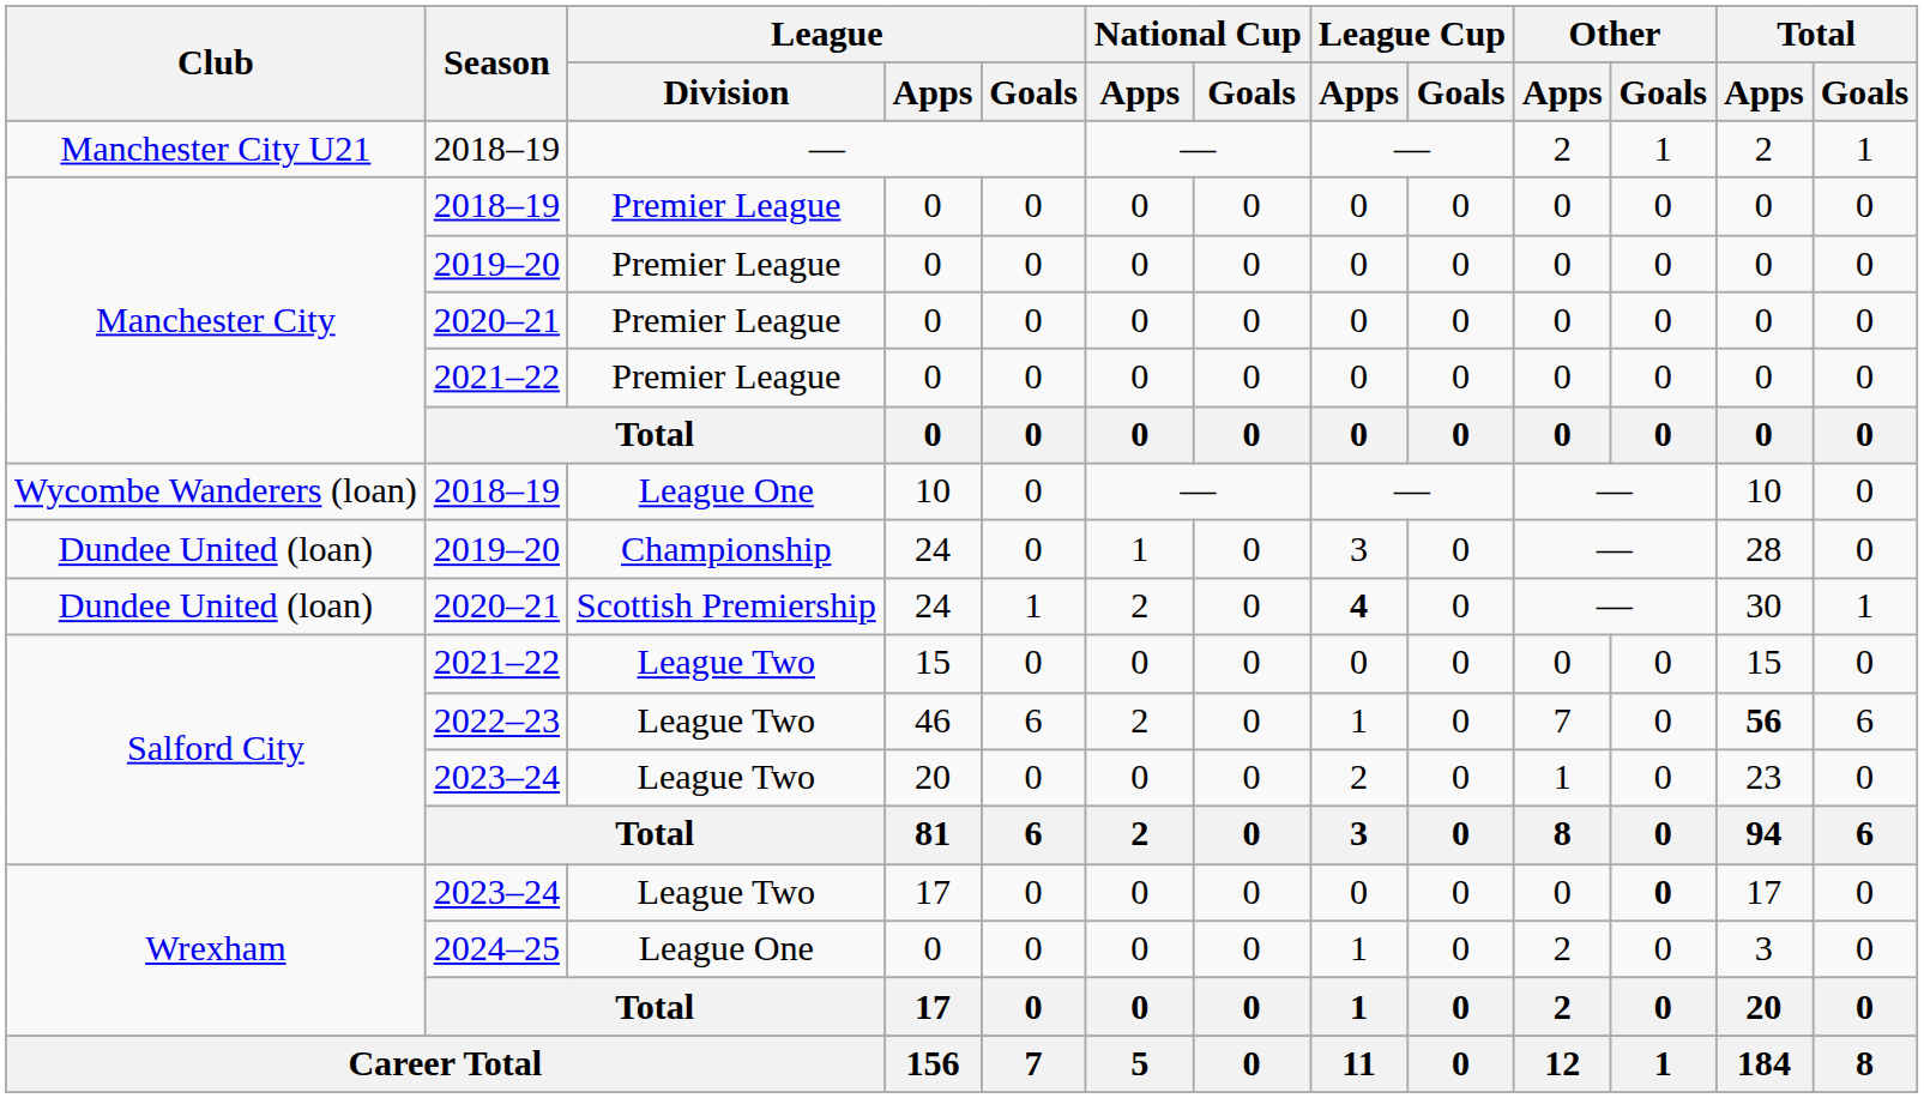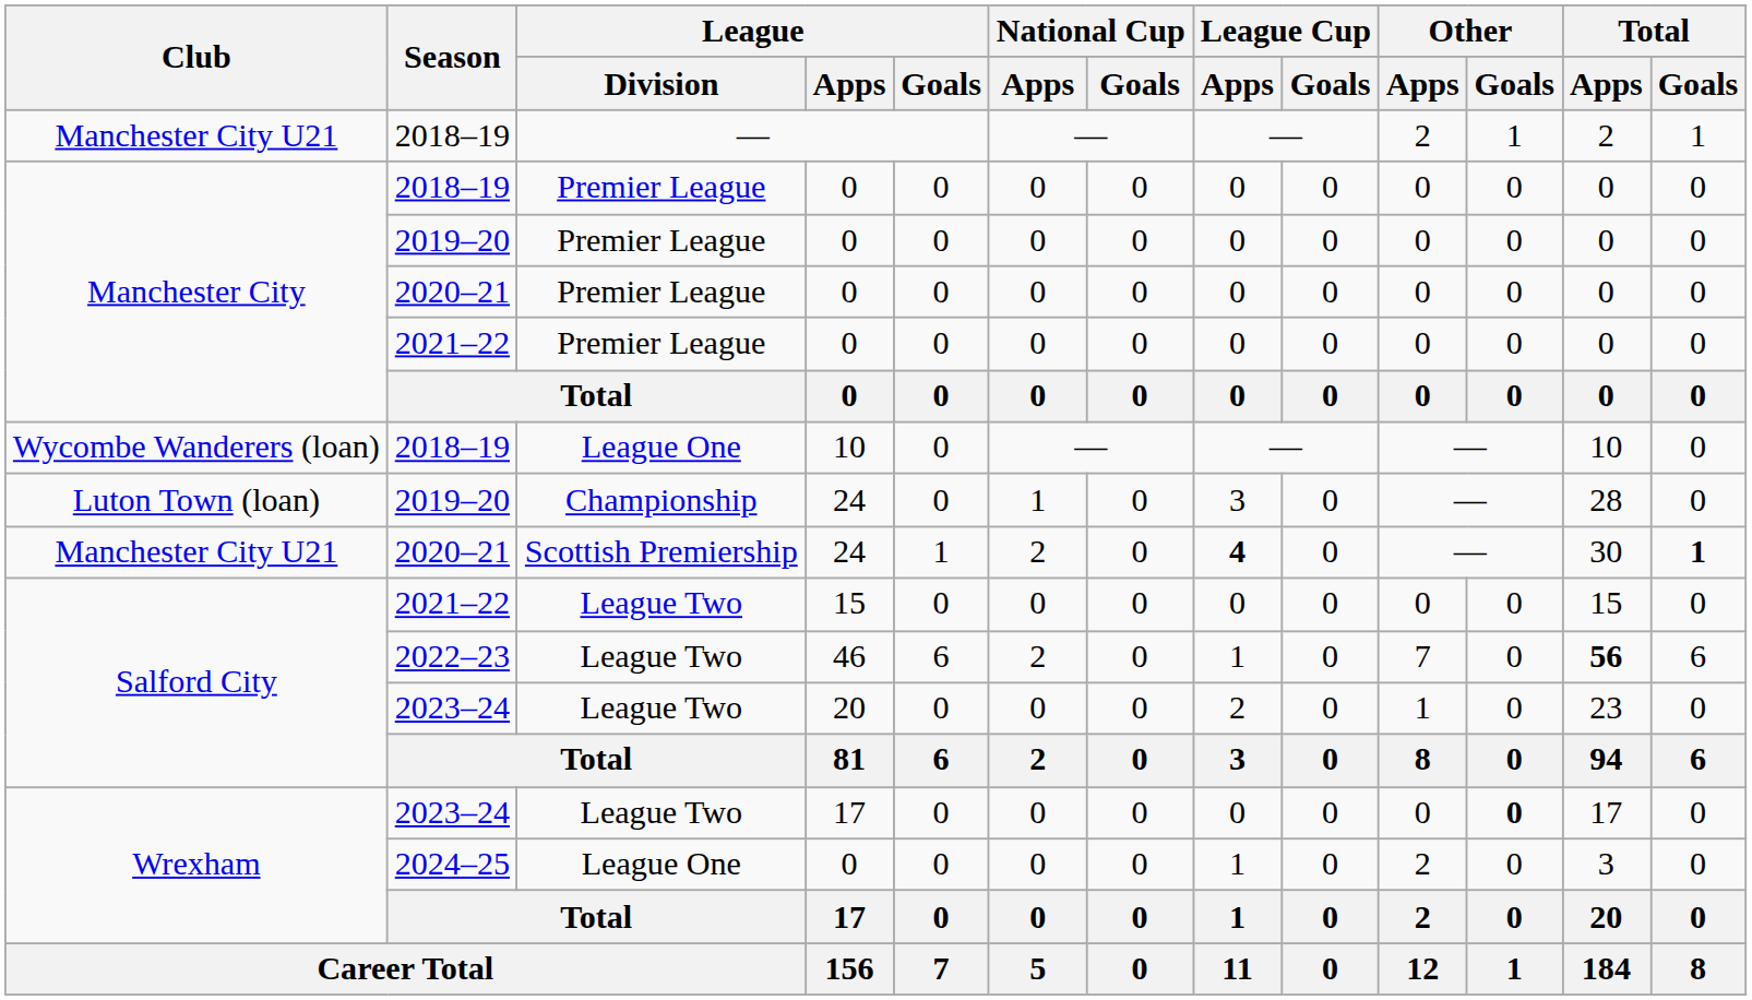 <table class=wikitable style=text-align:center>
 <tr>
 <th rowspan=2>Club</th>
 <th rowspan=2>Season</th>
 <th colspan=3>League</th>
 <th colspan=2>National Cup</th>
 <th colspan=2>League Cup</th>
 <th colspan=2>Other</th>
 <th colspan=2>Total</th>
 </tr>
 <tr>
 <th>Division</th>
 <th>Apps</th>
 <th>Goals</th>
 <th>Apps</th>
 <th>Goals</th>
 <th>Apps</th>
 <th>Goals</th>
 <th>Apps</th>
 <th>Goals</th>
 <th>Apps</th>
 <th>Goals</th>
 </tr>
 <tr>
 <td><a href='#'>Manchester City U21</a></td>
 <td>2018–19</td>
 <td colspan=3>—</td>
 <td colspan=2>—</td>
 <td colspan=2>—</td>
 <td>2</td>
 <td>1</td>
 <td>2</td>
 <td>1</td>
 </tr>
 <tr>
 <td rowspan=5><a href='#'>Manchester City</a></td>
 <td><a href='#'>2018–19</a></td>
 <td><a href='#'>Premier League</a></td>
 <td>0</td>
 <td>0</td>
 <td>0</td>
 <td>0</td>
 <td>0</td>
 <td>0</td>
 <td>0</td>
 <td>0</td>
 <td>0</td>
 <td>0</td>
 </tr>
 <tr>
 <td><a href='#'>2019–20</a></td>
 <td>Premier League</td>
 <td>0</td>
 <td>0</td>
 <td>0</td>
 <td>0</td>
 <td>0</td>
 <td>0</td>
 <td>0</td>
 <td>0</td>
 <td>0</td>
 <td>0</td>
 </tr>
 <tr>
 <td><a href='#'>2020–21</a></td>
 <td>Premier League</td>
 <td>0</td>
 <td>0</td>
 <td>0</td>
 <td>0</td>
 <td>0</td>
 <td>0</td>
 <td>0</td>
 <td>0</td>
 <td>0</td>
 <td>0</td>
 </tr>
 <tr>
 <td><a href='#'>2021–22</a></td>
 <td>Premier League</td>
 <td>0</td>
 <td>0</td>
 <td>0</td>
 <td>0</td>
 <td>0</td>
 <td>0</td>
 <td>0</td>
 <td>0</td>
 <td>0</td>
 <td>0</td>
 </tr>
 <tr>
 <th colspan=2>Total</th>
 <th>0</th>
 <th>0</th>
 <th>0</th>
 <th>0</th>
 <th>0</th>
 <th>0</th>
 <th>0</th>
 <th>0</th>
 <th>0</th>
 <th>0</th>
 </tr>
 <tr>
 <td><a href='#'>Wycombe Wanderers</a> (loan)</td>
 <td><a href='#'>2018–19</a></td>
 <td><a href='#'>League One</a></td>
 <td>10</td>
 <td>0</td>
 <td colspan=2>—</td>
 <td colspan=2>—</td>
 <td colspan=2>—</td>
 <td>10</td>
 <td>0</td>
 </tr>
 <tr>
-<td><a href='#'>Dundee United</a> (loan)</td>
+<td><a href='#'>Luton Town</a> (loan)</td>
 <td><a href='#'>2019–20</a></td>
 <td><a href='#'>Championship</a></td>
 <td>24</td>
 <td>0</td>
 <td>1</td>
 <td>0</td>
 <td>3</td>
 <td>0</td>
 <td colspan="2">—</td>
 <td>28</td>
 <td>0</td>
 </tr>
 <tr>
-<td><a href='#'>Dundee United</a> (loan)</td>
+<td><a href='#'>Manchester City U21</a></td>
 <td><a href='#'>2020–21</a></td>
 <td><a href='#'>Scottish Premiership</a></td>
 <td>24</td>
 <td>1</td>
 <td>2</td>
 <td>0</td>
 <td><strong>4</strong></td>
 <td>0</td>
 <td colspan=2>—</td>
 <td>30</td>
-<td>1</td>
+<td><strong>1</strong></td>
 </tr>
 <tr>
 <td rowspan="4"><a href='#'>Salford City</a></td>
 <td><a href='#'>2021–22</a></td>
 <td><a href='#'>League Two</a></td>
 <td>15</td>
 <td>0</td>
 <td>0</td>
 <td>0</td>
 <td>0</td>
 <td>0</td>
 <td>0</td>
 <td>0</td>
 <td>15</td>
 <td>0</td>
 </tr>
 <tr>
 <td><a href='#'>2022–23</a></td>
 <td>League Two</td>
 <td>46</td>
 <td>6</td>
 <td>2</td>
 <td>0</td>
 <td>1</td>
 <td>0</td>
 <td>7</td>
 <td>0</td>
 <td><strong>56</strong></td>
 <td>6</td>
 </tr>
 <tr>
 <td><a href='#'>2023–24</a></td>
 <td>League Two</td>
 <td>20</td>
 <td>0</td>
 <td>0</td>
 <td>0</td>
 <td>2</td>
 <td>0</td>
 <td>1</td>
 <td>0</td>
 <td>23</td>
 <td>0</td>
 </tr>
 <tr>
 <th colspan="2">Total</th>
 <th>81</th>
 <th>6</th>
 <th>2</th>
 <th>0</th>
 <th>3</th>
 <th>0</th>
 <th>8</th>
 <th>0</th>
 <th>94</th>
 <th>6</th>
 </tr>
 <tr>
 <td rowspan=3><a href='#'>Wrexham</a></td>
 <td><a href='#'>2023–24</a></td>
 <td>League Two</td>
 <td>17</td>
 <td>0</td>
 <td>0</td>
 <td>0</td>
 <td>0</td>
 <td>0</td>
 <td>0</td>
 <td><strong>0</strong></td>
 <td>17</td>
 <td>0</td>
 </tr>
 <tr>
 <td><a href='#'>2024–25</a></td>
 <td>League One</td>
 <td>0</td>
 <td>0</td>
 <td>0</td>
 <td>0</td>
 <td>1</td>
 <td>0</td>
 <td>2</td>
 <td>0</td>
 <td>3</td>
 <td>0</td>
 </tr>
 <tr>
 <th colspan=2>Total</th>
 <th>17</th>
 <th>0</th>
 <th>0</th>
 <th>0</th>
 <th>1</th>
 <th>0</th>
 <th>2</th>
 <th>0</th>
 <th>20</th>
 <th>0</th>
 </tr>
 <tr>
 <th colspan="3">Career Total</th>
 <th>156</th>
 <th>7</th>
 <th>5</th>
 <th>0</th>
 <th>11</th>
 <th>0</th>
 <th>12</th>
 <th>1</th>
 <th>184</th>
 <th>8</th>
 </tr>
 </table>
